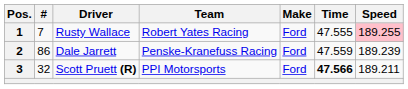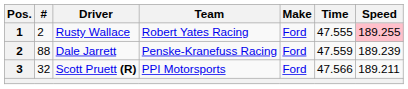 <table class="wikitable" style="font-size:95%">
 <tr>
 <th>Pos.</th>
 <th>#</th>
 <th>Driver</th>
 <th>Team</th>
 <th>Make</th>
 <th>Time</th>
 <th>Speed</th>
 </tr>
 <tr>
 <th>1</th>
-<td>7</td>
+<td>2</td>
 <td><a href='#'>Rusty Wallace</a></td>
 <td><a href='#'>Robert Yates Racing</a></td>
 <td><a href='#'>Ford</a></td>
 <td>47.555</td>
 <td style="background: pink;">189.255</td>
 </tr>
 <tr>
 <th>2</th>
-<td>86</td>
+<td>88</td>
 <td><a href='#'>Dale Jarrett</a></td>
 <td><a href='#'>Penske-Kranefuss Racing</a></td>
 <td><a href='#'>Ford</a></td>
 <td>47.559</td>
 <td>189.239</td>
 </tr>
 <tr>
 <th>3</th>
 <td>32</td>
 <td><a href='#'>Scott Pruett</a> <strong>(R)</strong></td>
 <td><a href='#'>PPI Motorsports</a></td>
 <td><a href='#'>Ford</a></td>
-<td><strong>47.566</strong></td>
+<td>47.566</td>
 <td>189.211</td>
 </tr>
 <tr>
 <th colspan="7"></th>
 </tr>
 </table>
